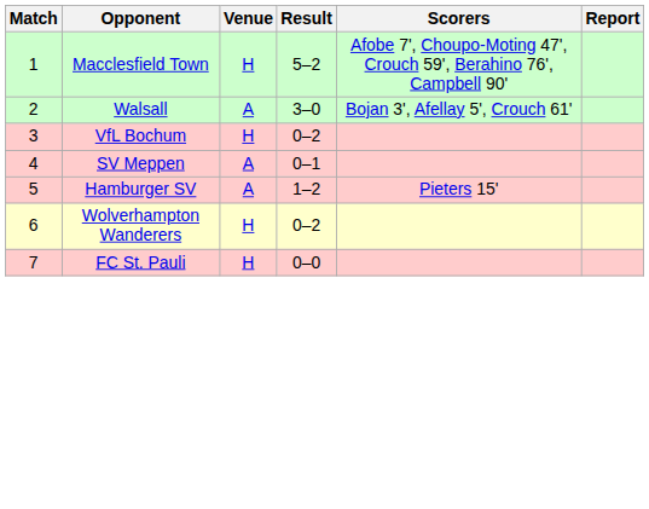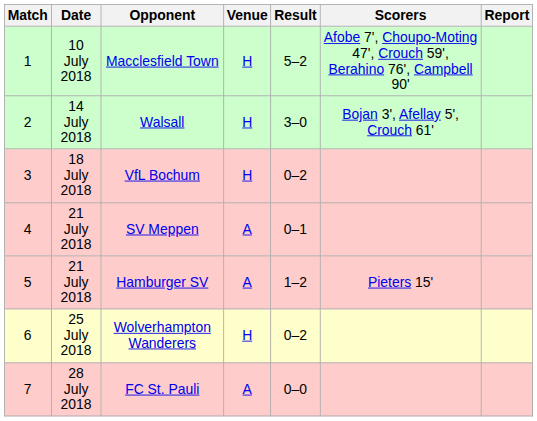 <table class="wikitable" style="font-size:100%; text-align:center">
 <tr>
 <th>Match</th>
+<th>Date</th>
 <th>Opponent</th>
 <th>Venue</th>
 <th>Result</th>
 <th>Scorers</th>
 <th>Report</th>
 </tr>
 <tr bgcolor=CCFFCC>
 <td>1</td>
+<td>10 July 2018</td>
 <td><a href='#'>Macclesfield Town</a></td>
 <td><a href='#'>H</a></td>
 <td>5–2</td>
 <td><a href='#'>Afobe</a> 7', <a href='#'>Choupo-Moting</a> 47', <a href='#'>Crouch</a> 59', <a href='#'>Berahino</a> 76', <a href='#'>Campbell</a> 90'</td>
 <td></td>
 </tr>
 <tr bgcolor=CCFFCC>
 <td>2</td>
+<td>14 July 2018</td>
 <td><a href='#'>Walsall</a></td>
-<td><a href='#'>A</a></td>
+<td><a href='#'>H</a></td>
 <td>3–0</td>
 <td><a href='#'>Bojan</a> 3', <a href='#'>Afellay</a> 5', <a href='#'>Crouch</a> 61'</td>
 <td></td>
 </tr>
 <tr bgcolor=FFCCCC>
 <td>3</td>
+<td>18 July 2018</td>
 <td><a href='#'>VfL Bochum</a></td>
 <td><a href='#'>H</a></td>
 <td>0–2</td>
 <td></td>
 <td></td>
 </tr>
 <tr bgcolor=FFCCCC>
 <td>4</td>
+<td>21 July 2018</td>
 <td><a href='#'>SV Meppen</a></td>
 <td><a href='#'>A</a></td>
 <td>0–1</td>
 <td></td>
 <td></td>
 </tr>
 <tr bgcolor=FFCCCC>
 <td>5</td>
+<td>21 July 2018</td>
 <td><a href='#'>Hamburger SV</a></td>
 <td><a href='#'>A</a></td>
 <td>1–2</td>
 <td><a href='#'>Pieters</a> 15'</td>
 <td></td>
 </tr>
 <tr bgcolor=FFFFCC>
 <td>6</td>
+<td>25 July 2018</td>
 <td><a href='#'>Wolverhampton Wanderers</a></td>
 <td><a href='#'>H</a></td>
 <td>0–2</td>
 <td></td>
 <td></td>
 </tr>
 <tr bgcolor=FFCCCC>
 <td>7</td>
+<td>28 July 2018</td>
 <td><a href='#'>FC St. Pauli</a></td>
-<td><a href='#'>H</a></td>
+<td><a href='#'>A</a></td>
 <td>0–0</td>
 <td></td>
 <td></td>
 </tr>
 </table>
